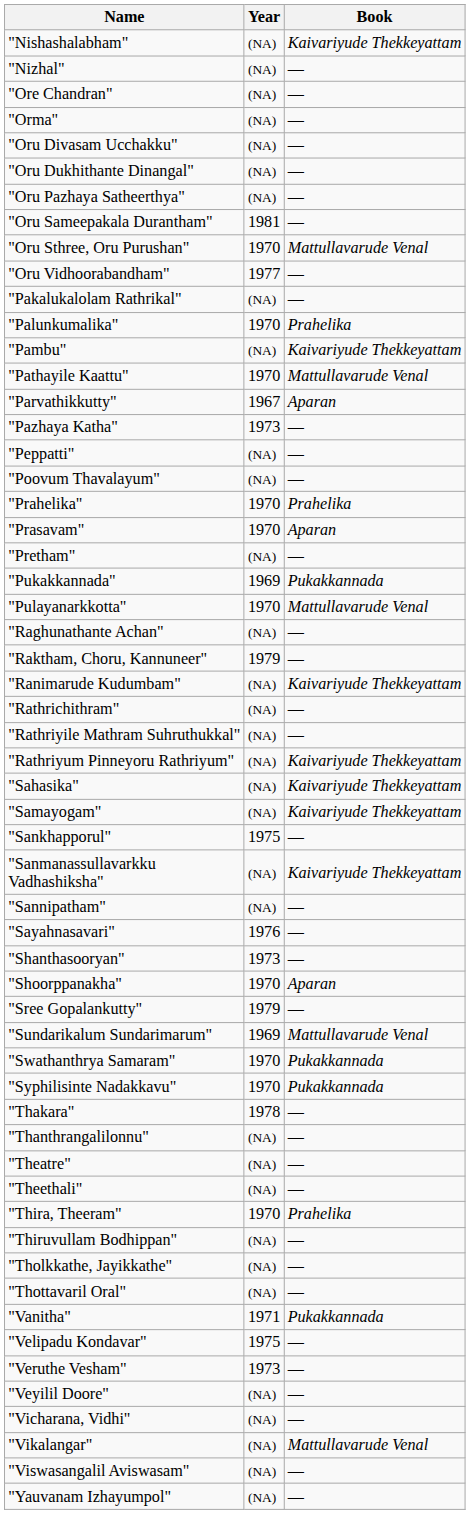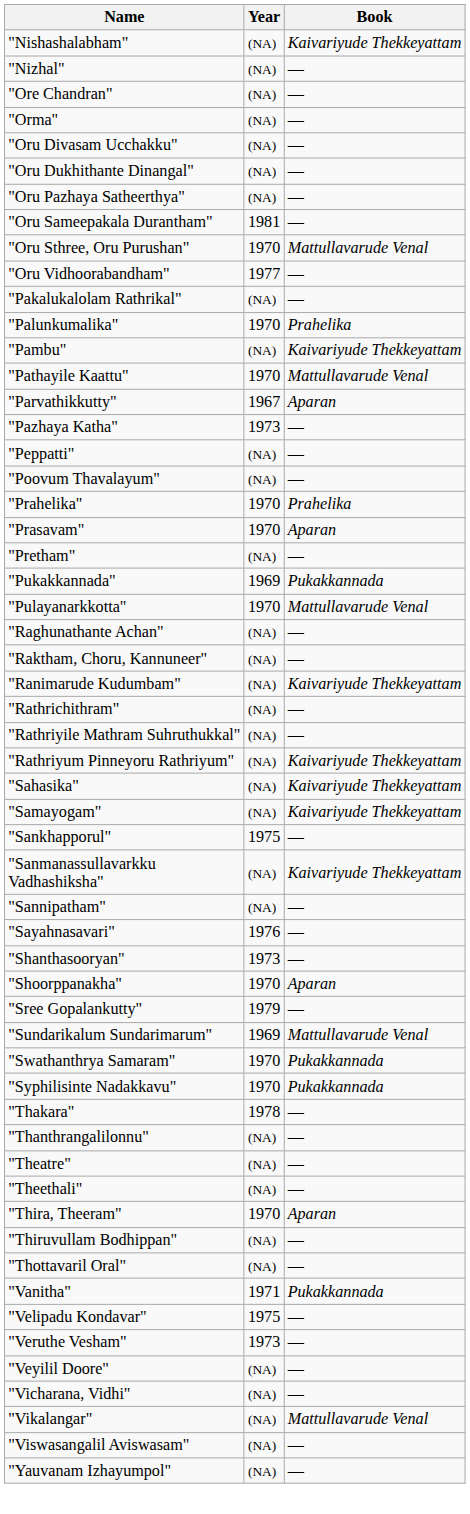 <table class="wikitable">
 <tr align="center">
 <th>Name</th>
 <th>Year</th>
 <th>Book</th>
 </tr>
 <tr>
 <td>"Nishashalabham"</td>
 <td><small>(NA)</small></td>
 <td><em>Kaivariyude Thekkeyattam</em></td>
 </tr>
 <tr>
 <td>"Nizhal"</td>
 <td><small>(NA)</small></td>
 <td>—</td>
 </tr>
 <tr>
 <td>"Ore Chandran"</td>
 <td><small>(NA)</small></td>
 <td>—</td>
 </tr>
 <tr>
 <td>"Orma"</td>
 <td><small>(NA)</small></td>
 <td>—</td>
 </tr>
 <tr>
 <td>"Oru Divasam Ucchakku"</td>
 <td><small>(NA)</small></td>
 <td>—</td>
 </tr>
 <tr>
 <td>"Oru Dukhithante Dinangal"</td>
 <td><small>(NA)</small></td>
 <td>—</td>
 </tr>
 <tr>
 <td>"Oru Pazhaya Satheerthya"</td>
 <td><small>(NA)</small></td>
 <td>—</td>
 </tr>
 <tr>
 <td>"Oru Sameepakala Durantham"</td>
 <td>1981</td>
 <td>—</td>
 </tr>
 <tr>
 <td>"Oru Sthree, Oru Purushan"</td>
 <td>1970</td>
 <td><em>Mattullavarude Venal</em></td>
 </tr>
 <tr>
 <td>"Oru Vidhoorabandham"</td>
 <td>1977</td>
 <td>—</td>
 </tr>
 <tr>
 <td>"Pakalukalolam Rathrikal"</td>
 <td><small>(NA)</small></td>
 <td>—</td>
 </tr>
 <tr>
 <td>"Palunkumalika"</td>
 <td>1970</td>
 <td><em>Prahelika</em></td>
 </tr>
 <tr>
 <td>"Pambu"</td>
 <td><small>(NA)</small></td>
 <td><em>Kaivariyude Thekkeyattam</em></td>
 </tr>
 <tr>
 <td>"Pathayile Kaattu"</td>
 <td>1970</td>
 <td><em>Mattullavarude Venal</em></td>
 </tr>
 <tr>
 <td>"Parvathikkutty"</td>
 <td>1967</td>
 <td><em>Aparan</em></td>
 </tr>
 <tr>
 <td>"Pazhaya Katha"</td>
 <td>1973</td>
 <td>—</td>
 </tr>
 <tr>
 <td>"Peppatti"</td>
 <td><small>(NA)</small></td>
 <td>—</td>
 </tr>
 <tr>
 <td>"Poovum Thavalayum"</td>
 <td><small>(NA)</small></td>
 <td>—</td>
 </tr>
 <tr>
 <td>"Prahelika"</td>
 <td>1970</td>
 <td><em>Prahelika</em></td>
 </tr>
 <tr>
 <td>"Prasavam"</td>
 <td>1970</td>
 <td><em>Aparan</em></td>
 </tr>
 <tr>
 <td>"Pretham"</td>
 <td><small>(NA)</small></td>
 <td>—</td>
 </tr>
 <tr>
 <td>"Pukakkannada"</td>
 <td>1969</td>
 <td><em>Pukakkannada</em></td>
 </tr>
 <tr>
 <td>"Pulayanarkkotta"</td>
 <td>1970</td>
 <td><em>Mattullavarude Venal</em></td>
 </tr>
 <tr>
 <td>"Raghunathante Achan"</td>
 <td><small>(NA)</small></td>
 <td>—</td>
 </tr>
 <tr>
 <td>"Raktham, Choru, Kannuneer"</td>
-<td>1979</td>
+<td><small>(NA)</small></td>
 <td>—</td>
 </tr>
 <tr>
 <td>"Ranimarude Kudumbam"</td>
 <td><small>(NA)</small></td>
 <td><em>Kaivariyude Thekkeyattam</em></td>
 </tr>
 <tr>
 <td>"Rathrichithram"</td>
 <td><small>(NA)</small></td>
 <td>—</td>
 </tr>
 <tr>
 <td>"Rathriyile Mathram Suhruthukkal"</td>
 <td><small>(NA)</small></td>
 <td>—</td>
 </tr>
 <tr>
 <td>"Rathriyum Pinneyoru Rathriyum"</td>
 <td><small>(NA)</small></td>
 <td><em>Kaivariyude Thekkeyattam</em></td>
 </tr>
 <tr>
 <td>"Sahasika"</td>
 <td><small>(NA)</small></td>
 <td><em>Kaivariyude Thekkeyattam</em></td>
 </tr>
 <tr>
 <td>"Samayogam"</td>
 <td><small>(NA)</small></td>
 <td><em>Kaivariyude Thekkeyattam</em></td>
 </tr>
 <tr>
 <td>"Sankhapporul"</td>
 <td>1975</td>
 <td>—</td>
 </tr>
 <tr>
 <td>"Sanmanassullavarkku<br>Vadhashiksha"</td>
 <td><small>(NA)</small></td>
 <td><em>Kaivariyude Thekkeyattam</em></td>
 </tr>
 <tr>
 <td>"Sannipatham"</td>
 <td><small>(NA)</small></td>
 <td>—</td>
 </tr>
 <tr>
 <td>"Sayahnasavari"</td>
 <td>1976</td>
 <td>—</td>
 </tr>
 <tr>
 <td>"Shanthasooryan"</td>
 <td>1973</td>
 <td>—</td>
 </tr>
 <tr>
 <td>"Shoorppanakha"</td>
 <td>1970</td>
 <td><em>Aparan</em></td>
 </tr>
 <tr>
 <td>"Sree Gopalankutty"</td>
 <td>1979</td>
 <td>—</td>
 </tr>
 <tr>
 <td>"Sundarikalum Sundarimarum"</td>
 <td>1969</td>
 <td><em>Mattullavarude Venal</em></td>
 </tr>
 <tr>
 <td>"Swathanthrya Samaram"</td>
 <td>1970</td>
 <td><em>Pukakkannada</em></td>
 </tr>
 <tr>
 <td>"Syphilisinte Nadakkavu"</td>
 <td>1970</td>
 <td><em>Pukakkannada</em></td>
 </tr>
 <tr>
 <td>"Thakara"</td>
 <td>1978</td>
 <td>—</td>
 </tr>
 <tr>
 <td>"Thanthrangalilonnu"</td>
 <td><small>(NA)</small></td>
 <td>—</td>
 </tr>
 <tr>
 <td>"Theatre"</td>
 <td><small>(NA)</small></td>
 <td>—</td>
 </tr>
 <tr>
 <td>"Theethali"</td>
 <td><small>(NA)</small></td>
 <td>—</td>
 </tr>
 <tr>
 <td>"Thira, Theeram"</td>
 <td>1970</td>
-<td><em>Prahelika</em></td>
+<td><em>Aparan</em></td>
 </tr>
 <tr>
 <td>"Thiruvullam Bodhippan"</td>
-<td><small>(NA)</small></td>
-<td>—</td>
-</tr>
-<tr>
-<td>"Tholkkathe, Jayikkathe"</td>
 <td><small>(NA)</small></td>
 <td>—</td>
 </tr>
 <tr>
 <td>"Thottavaril Oral"</td>
 <td><small>(NA)</small></td>
 <td>—</td>
 </tr>
 <tr>
 <td>"Vanitha"</td>
 <td>1971</td>
 <td><em>Pukakkannada</em></td>
 </tr>
 <tr>
 <td>"Velipadu Kondavar"</td>
 <td>1975</td>
 <td>—</td>
 </tr>
 <tr>
 <td>"Veruthe Vesham"</td>
 <td>1973</td>
 <td>—</td>
 </tr>
 <tr>
 <td>"Veyilil Doore"</td>
 <td><small>(NA)</small></td>
 <td>—</td>
 </tr>
 <tr>
 <td>"Vicharana, Vidhi"</td>
 <td><small>(NA)</small></td>
 <td>—</td>
 </tr>
 <tr>
 <td>"Vikalangar"</td>
 <td><small>(NA)</small></td>
 <td><em>Mattullavarude Venal</em></td>
 </tr>
 <tr>
 <td>"Viswasangalil Aviswasam"</td>
 <td><small>(NA)</small></td>
 <td>—</td>
 </tr>
 <tr>
 <td>"Yauvanam Izhayumpol"</td>
 <td><small>(NA)</small></td>
 <td>—</td>
 </tr>
 </table>
